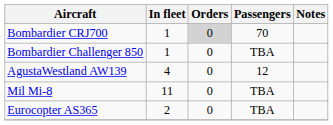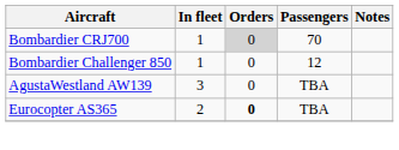 <table class="wikitable" style="margin:1em auto;">
 <tr>
 <th>Aircraft</th>
 <th>In fleet</th>
 <th>Orders</th>
 <th>Passengers</th>
 <th>Notes</th>
 </tr>
 <tr>
 <td><a href='#'>Bombardier CRJ700</a></td>
 <td align="center">1</td>
 <td align="center" style="background: lightgrey;">0</td>
 <td align="center">70</td>
 <td></td>
 </tr>
 <tr>
 <td><a href='#'>Bombardier Challenger 850</a></td>
 <td align="center">1</td>
 <td align="center">0</td>
-<td align="center">TBA</td>
+<td align="center">12</td>
 <td></td>
 </tr>
 <tr>
 <td><a href='#'>AgustaWestland AW139</a></td>
-<td align="center">4</td>
-<td align="center">0</td>
-<td align="center">12</td>
-<td></td>
-</tr>
-<tr>
-<td><a href='#'>Mil Mi-8</a></td>
-<td align="center">11</td>
+<td align="center">3</td>
 <td align="center">0</td>
 <td align="center">TBA</td>
 <td></td>
 </tr>
 <tr>
 <td><a href='#'>Eurocopter AS365</a></td>
 <td align="center">2</td>
-<td align="center">0</td>
+<td align="center"><strong>0</strong></td>
 <td align="center">TBA</td>
 <td></td>
 </tr>
 <tr>
 </tr>
 </table>
